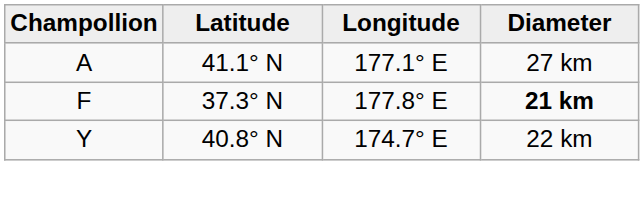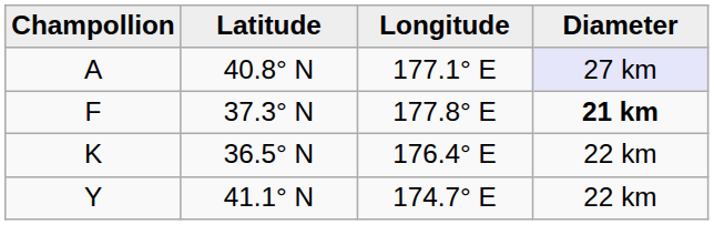 <table class="wikitable">
 <tr>
 <th width="25%" style="background:#eeeeee;">Champollion</th>
 <th width="25%" style="background:#eeeeee;">Latitude</th>
 <th width="25%" style="background:#eeeeee;">Longitude</th>
 <th width="25%" style="background:#eeeeee;">Diameter</th>
 </tr>
 <tr>
 <td align="center">A</td>
-<td align="center">41.1° N</td>
+<td align="center">40.8° N</td>
 <td align="center">177.1° E</td>
-<td align="center">27 km</td>
+<td align="center" style="background: lavender;">27 km</td>
 </tr>
 <tr>
 <td align="center">F</td>
 <td align="center">37.3° N</td>
 <td align="center">177.8° E</td>
 <td align="center"><strong>21 km</strong></td>
 </tr>
 <tr>
+<td align="center">K</td>
+<td align="center">36.5° N</td>
+<td align="center">176.4° E</td>
+<td align="center">22 km</td>
+</tr>
+<tr>
 <td align="center">Y</td>
-<td align="center">40.8° N</td>
+<td align="center">41.1° N</td>
 <td align="center">174.7° E</td>
 <td align="center">22 km</td>
 </tr>
 </table>
